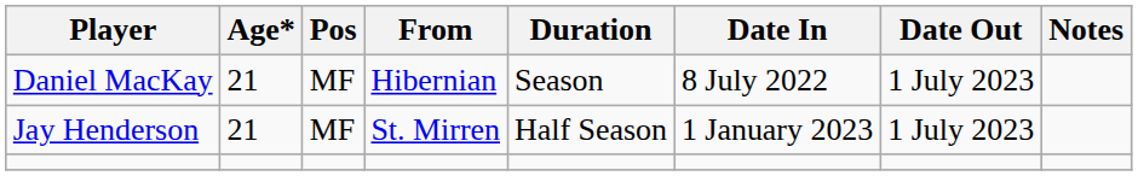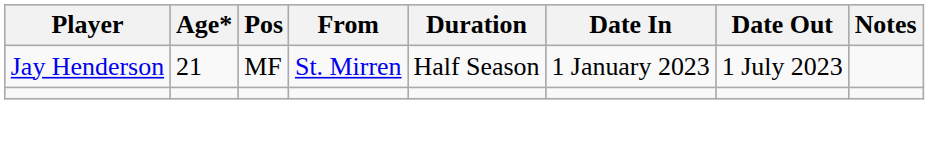 <table class="wikitable">
 <tr>
 <th>Player</th>
 <th>Age*</th>
 <th>Pos</th>
 <th>From</th>
 <th>Duration</th>
 <th>Date In</th>
 <th>Date Out</th>
 <th>Notes</th>
-</tr>
-<tr>
-<td> <a href='#'>Daniel MacKay</a></td>
-<td>21</td>
-<td>MF</td>
-<td> <a href='#'>Hibernian</a></td>
-<td>Season</td>
-<td>8 July 2022</td>
-<td>1 July 2023</td>
-<td></td>
 </tr>
 <tr>
 <td> <a href='#'>Jay Henderson</a></td>
 <td>21</td>
 <td>MF</td>
 <td> <a href='#'>St. Mirren</a></td>
 <td>Half Season</td>
 <td>1 January 2023</td>
 <td>1 July 2023</td>
 <td></td>
 </tr>
 <tr>
 <td></td>
 <td></td>
 <td></td>
 <td></td>
 <td></td>
 <td></td>
 <td></td>
 <td></td>
 </tr>
 </table>
